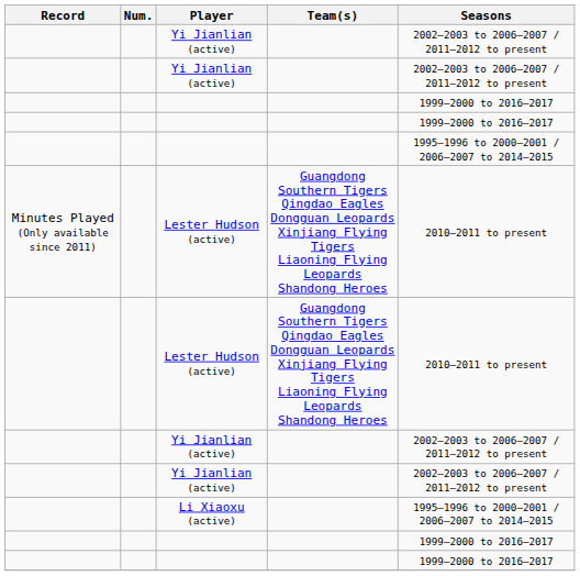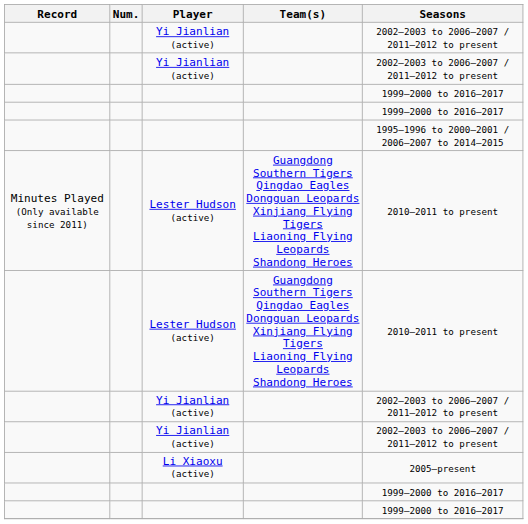 <table class="wikitable">
 <tr>
 <th>Record</th>
 <th>Num.</th>
 <th>Player</th>
 <th>Team(s)</th>
 <th>Seasons</th>
 </tr>
 <tr>
 <td></td>
 <td></td>
 <td style="text-align:center;"> <a href='#'>Yi Jianlian</a> <small>(active)</small></td>
 <td></td>
 <td style="text-align:center;"><small>2002–2003 to 2006–2007 / 2011–2012 to present</small></td>
 </tr>
 <tr>
 <td></td>
 <td></td>
 <td style="text-align:center;"> <a href='#'>Yi Jianlian</a> <small>(active)</small></td>
 <td></td>
 <td style="text-align:center;"><small>2002–2003 to 2006–2007 / 2011–2012 to present</small></td>
 </tr>
 <tr>
 <td></td>
 <td></td>
 <td></td>
 <td></td>
 <td style="text-align:center;"><small>1999–2000 to 2016–2017</small></td>
 </tr>
 <tr>
 <td></td>
 <td></td>
 <td></td>
 <td></td>
 <td style="text-align:center;"><small>1999–2000 to 2016–2017</small></td>
 </tr>
 <tr>
 <td></td>
 <td></td>
 <td></td>
 <td></td>
 <td style="text-align:center;"><small>1995–1996 to 2000–2001 / 2006–2007 to 2014–2015</small></td>
 </tr>
 <tr>
 <td style="text-align:center;">Minutes Played<br><small>(Only available since 2011)</small></td>
 <td></td>
 <td style="text-align:center;"> <a href='#'>Lester Hudson</a> <small>(active)</small></td>
 <td style="text-align:center;"><a href='#'>Guangdong Southern Tigers</a><br><a href='#'>Qingdao Eagles</a><br><a href='#'>Dongguan Leopards</a><br><a href='#'>Xinjiang Flying Tigers</a><br><a href='#'>Liaoning Flying Leopards</a><br><a href='#'>Shandong Heroes</a></td>
 <td style="text-align:center;"><small>2010–2011 to present</small></td>
 </tr>
 <tr>
 <td></td>
 <td></td>
 <td style="text-align:center;"> <a href='#'>Lester Hudson</a> <small>(active)</small></td>
 <td style="text-align:center;"><a href='#'>Guangdong Southern Tigers</a><br><a href='#'>Qingdao Eagles</a><br><a href='#'>Dongguan Leopards</a><br><a href='#'>Xinjiang Flying Tigers</a><br><a href='#'>Liaoning Flying Leopards</a><br><a href='#'>Shandong Heroes</a></td>
 <td style="text-align:center;"><small>2010–2011 to present</small></td>
 </tr>
 <tr>
 <td></td>
 <td></td>
 <td style="text-align:center;"> <a href='#'>Yi Jianlian</a> <small>(active)</small></td>
 <td></td>
 <td style="text-align:center;"><small>2002–2003 to 2006–2007 / 2011–2012 to present</small></td>
 </tr>
 <tr>
 <td></td>
 <td></td>
 <td style="text-align:center;"> <a href='#'>Yi Jianlian</a> <small>(active)</small></td>
 <td></td>
 <td style="text-align:center;"><small>2002–2003 to 2006–2007 / 2011–2012 to present</small></td>
 </tr>
 <tr>
 <td></td>
 <td></td>
 <td style="text-align:center;"> <a href='#'>Li Xiaoxu</a> <small>(active)</small></td>
 <td></td>
-<td style="text-align:center;"><small>1995–1996 to 2000–2001 / 2006–2007 to 2014–2015</small></td>
+<td style="text-align:center;"><small>2005–present </small></td>
 </tr>
 <tr>
 <td></td>
 <td></td>
 <td></td>
 <td></td>
 <td style="text-align:center;"><small>1999–2000 to 2016–2017</small></td>
 </tr>
 <tr>
 <td></td>
 <td></td>
 <td></td>
 <td></td>
 <td style="text-align:center;"><small>1999–2000 to 2016–2017</small></td>
 </tr>
 <tr>
 </tr>
 </table>
